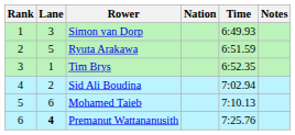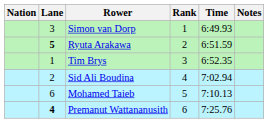 <table class="wikitable sortable" style="text-align:center">
 <tr>
-<th>Rank</th>
+<th>Nation</th>
 <th>Lane</th>
 <th>Rower</th>
-<th>Nation</th>
+<th>Rank</th>
 <th>Time</th>
 <th>Notes</th>
 </tr>
 <tr bgcolor=bbf3bb>
-<td>1</td>
+<td align=left></td>
 <td>3</td>
 <td align=left><a href='#'>Simon van Dorp</a></td>
-<td align=left></td>
+<td>1</td>
 <td>6:49.93</td>
 <td></td>
 </tr>
 <tr bgcolor=bbf3bb>
+<td align=left></td>
+<td><strong>5</strong></td>
+<td align=left><a href='#'>Ryuta Arakawa</a></td>
 <td>2</td>
-<td>5</td>
-<td align=left><a href='#'>Ryuta Arakawa</a></td>
-<td align=left></td>
 <td>6:51.59</td>
 <td></td>
 </tr>
 <tr bgcolor=bbf3bb>
-<td>3</td>
+<td align=left></td>
 <td>1</td>
 <td align=left><a href='#'>Tim Brys</a></td>
-<td align=left></td>
+<td>3</td>
 <td>6:52.35</td>
 <td></td>
 </tr>
 <tr bgcolor=bbf3ff>
-<td>4</td>
+<td align=left></td>
 <td>2</td>
 <td align=left><a href='#'>Sid Ali Boudina</a></td>
-<td align=left></td>
+<td>4</td>
 <td>7:02.94</td>
 <td></td>
 </tr>
 <tr bgcolor=bbf3ff>
-<td>5</td>
+<td align=left></td>
 <td>6</td>
 <td align=left><a href='#'>Mohamed Taieb</a></td>
-<td align=left></td>
+<td>5</td>
 <td>7:10.13</td>
 <td></td>
 </tr>
 <tr bgcolor=bbf3ff>
-<td>6</td>
+<td align=left></td>
 <td><strong>4</strong></td>
 <td align=left><a href='#'>Premanut Wattananusith</a></td>
-<td align=left></td>
+<td>6</td>
 <td>7:25.76</td>
 <td></td>
 </tr>
 </table>
